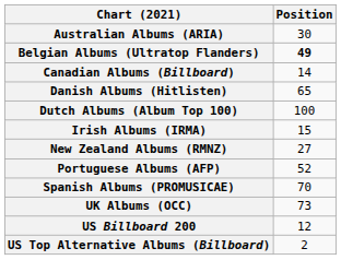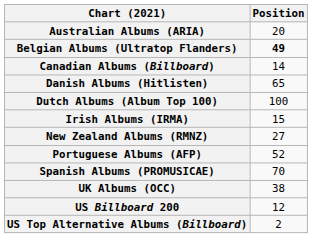 <table class="wikitable sortable plainrowheaders" style="text-align:center">
 <tr>
 <th scope="col">Chart (2021)</th>
 <th scope="col">Position</th>
 </tr>
 <tr>
 <th scope="row">Australian Albums (ARIA)</th>
-<td>30</td>
+<td>20</td>
 </tr>
 <tr>
 <th scope="row">Belgian Albums (Ultratop Flanders)</th>
 <td><strong>49</strong></td>
 </tr>
 <tr>
 <th scope="row">Canadian Albums (<em>Billboard</em>)</th>
 <td>14</td>
 </tr>
 <tr>
 <th scope="row">Danish Albums (Hitlisten)</th>
 <td>65</td>
 </tr>
 <tr>
 <th scope="row">Dutch Albums (Album Top 100)</th>
 <td>100</td>
 </tr>
 <tr>
 <th scope="row">Irish Albums (IRMA)</th>
 <td>15</td>
 </tr>
 <tr>
 <th scope="row">New Zealand Albums (RMNZ)</th>
 <td>27</td>
 </tr>
 <tr>
 <th scope="row">Portuguese Albums (AFP)</th>
 <td>52</td>
 </tr>
 <tr>
 <th scope="row">Spanish Albums (PROMUSICAE)</th>
 <td>70</td>
 </tr>
 <tr>
 <th scope="row">UK Albums (OCC)</th>
-<td>73</td>
+<td>38</td>
 </tr>
 <tr>
 <th scope="row">US <em>Billboard</em> 200</th>
 <td>12</td>
 </tr>
 <tr>
 <th scope="row">US Top Alternative Albums (<em>Billboard</em>)</th>
 <td>2</td>
 </tr>
 </table>
